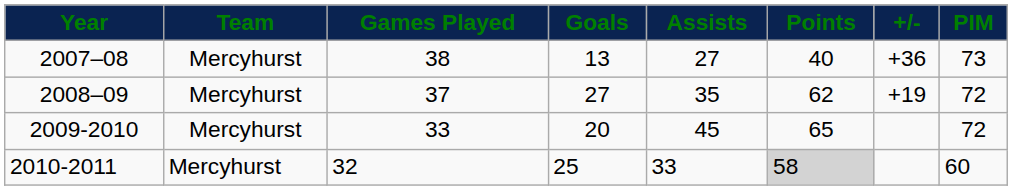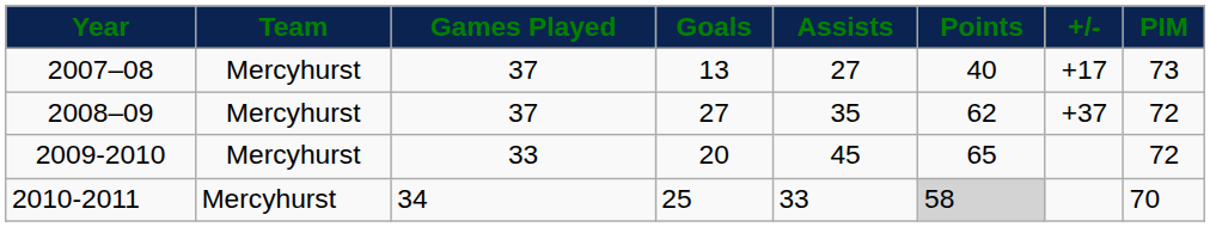 <table class="wikitable" width="80%">
 <tr align="center"  style="background:#0a2351;color:green;">
 <td><strong>Year</strong></td>
 <td><strong>Team</strong></td>
 <td><strong>Games Played</strong></td>
 <td><strong>Goals</strong></td>
 <td><strong>Assists</strong></td>
 <td><strong>Points</strong></td>
 <td><strong>+/-</strong></td>
 <td><strong>PIM</strong></td>
 </tr>
 <tr align="center" bgcolor="">
 <td>2007–08</td>
 <td>Mercyhurst</td>
-<td>38</td>
+<td>37</td>
 <td>13</td>
 <td>27</td>
 <td>40</td>
-<td>+36</td>
+<td>+17</td>
 <td>73</td>
 </tr>
 <tr align="center" bgcolor="">
 <td>2008–09</td>
 <td>Mercyhurst</td>
 <td>37</td>
 <td>27</td>
 <td>35</td>
 <td>62</td>
-<td>+19</td>
+<td>+37</td>
 <td>72</td>
 </tr>
 <tr align="center" bgcolor="">
 <td>2009-2010</td>
 <td>Mercyhurst</td>
 <td>33</td>
 <td>20</td>
 <td>45</td>
 <td>65</td>
 <td></td>
 <td>72</td>
 </tr>
 <tr>
 <td>2010-2011</td>
 <td>Mercyhurst</td>
-<td>32</td>
+<td>34</td>
 <td>25</td>
 <td>33</td>
 <td style="background: lightgrey;">58</td>
 <td></td>
-<td>60</td>
+<td>70</td>
 </tr>
 </table>
